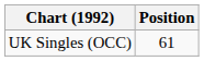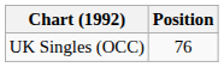 <table class="wikitable">
 <tr>
 <th>Chart (1992)</th>
 <th>Position</th>
 </tr>
 <tr>
 <td>UK Singles (OCC)</td>
-<td style="text-align:center;">61</td>
+<td style="text-align:center;">76</td>
 </tr>
 </table>
